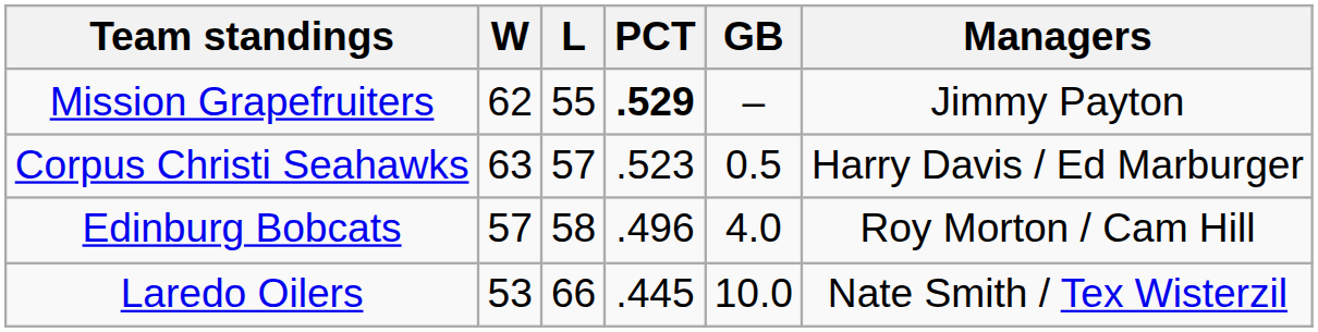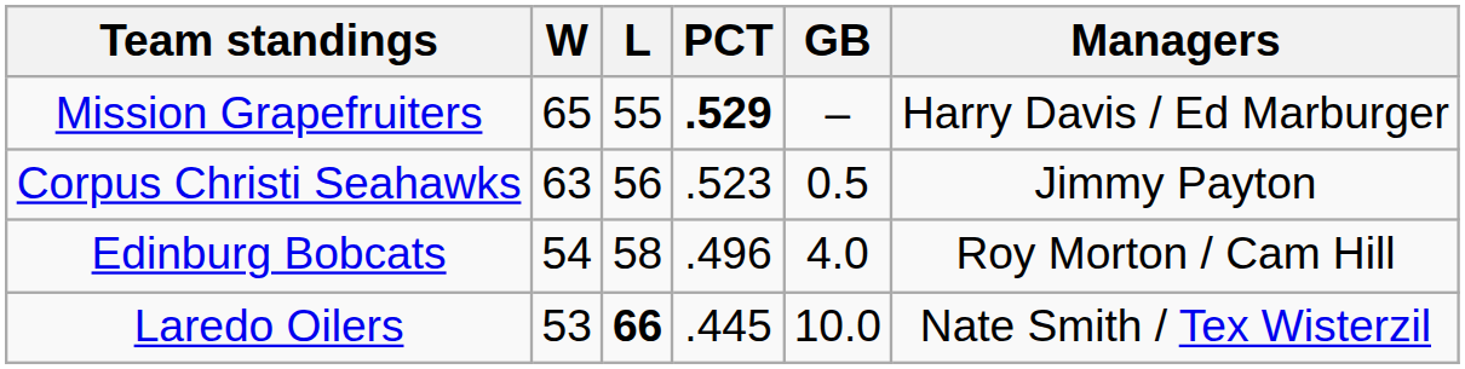 <table class="wikitable">
 <tr>
 <th>Team standings</th>
 <th>W</th>
 <th>L</th>
 <th>PCT</th>
 <th>GB</th>
 <th>Managers</th>
 </tr>
 <tr align=center>
 <td><a href='#'>Mission Grapefruiters</a></td>
-<td>62</td>
+<td>65</td>
 <td>55</td>
 <td><strong>.529</strong></td>
 <td>–</td>
-<td>Jimmy Payton</td>
+<td>Harry Davis / Ed Marburger</td>
 </tr>
 <tr align=center>
 <td><a href='#'>Corpus Christi Seahawks</a></td>
 <td>63</td>
-<td>57</td>
+<td>56</td>
 <td>.523</td>
 <td>0.5</td>
-<td>Harry Davis / Ed Marburger</td>
+<td>Jimmy Payton</td>
 </tr>
 <tr align=center>
 <td><a href='#'>Edinburg Bobcats</a></td>
-<td>57</td>
+<td>54</td>
 <td>58</td>
 <td>.496</td>
 <td>4.0</td>
 <td>Roy Morton / Cam Hill</td>
 </tr>
 <tr align=center>
 <td><a href='#'>Laredo Oilers</a></td>
 <td>53</td>
-<td>66</td>
+<td><strong>66</strong></td>
 <td>.445</td>
 <td>10.0</td>
 <td>Nate Smith / <a href='#'>Tex Wisterzil</a></td>
 </tr>
 </table>
